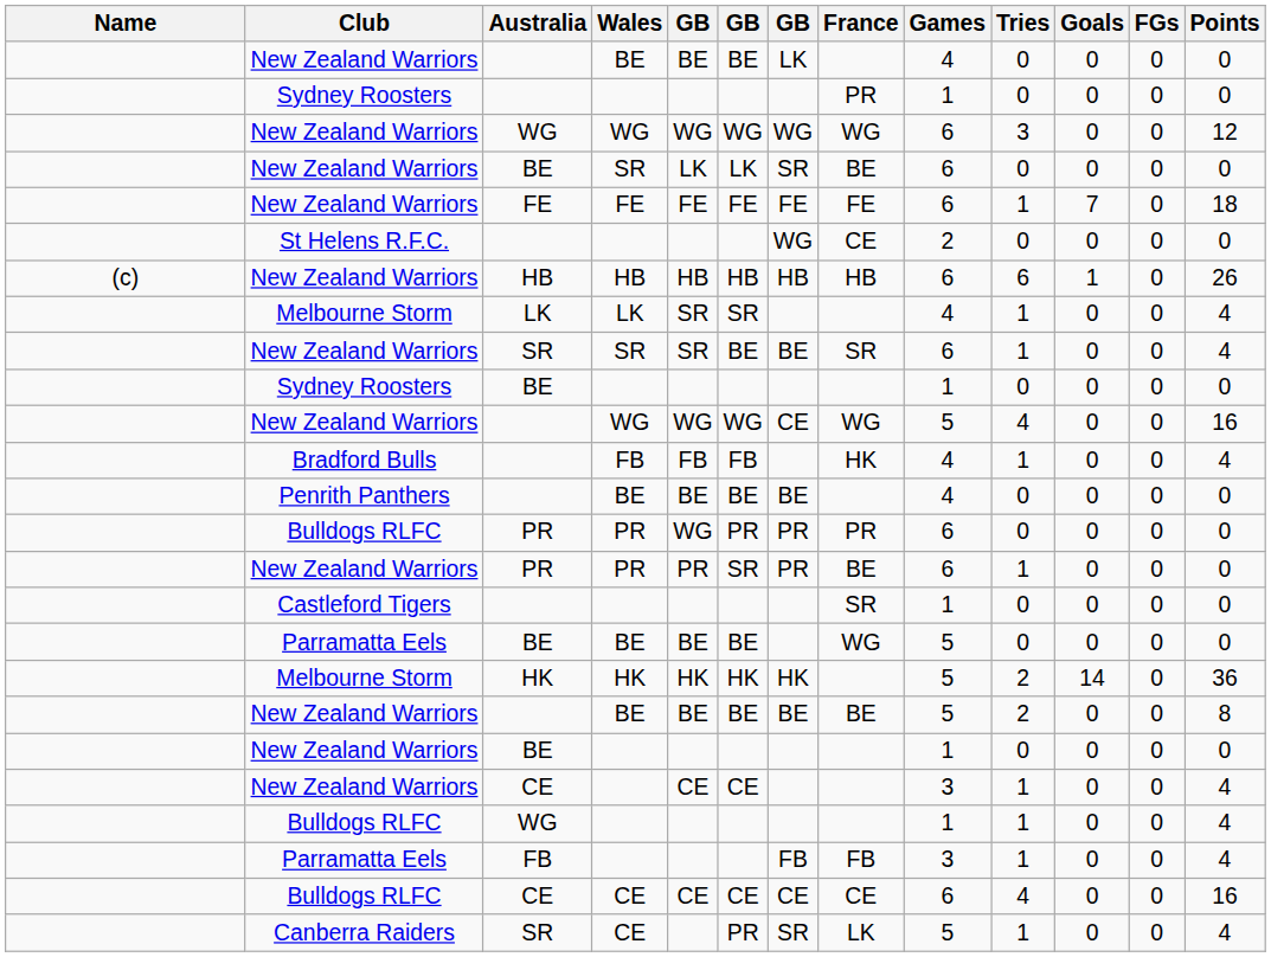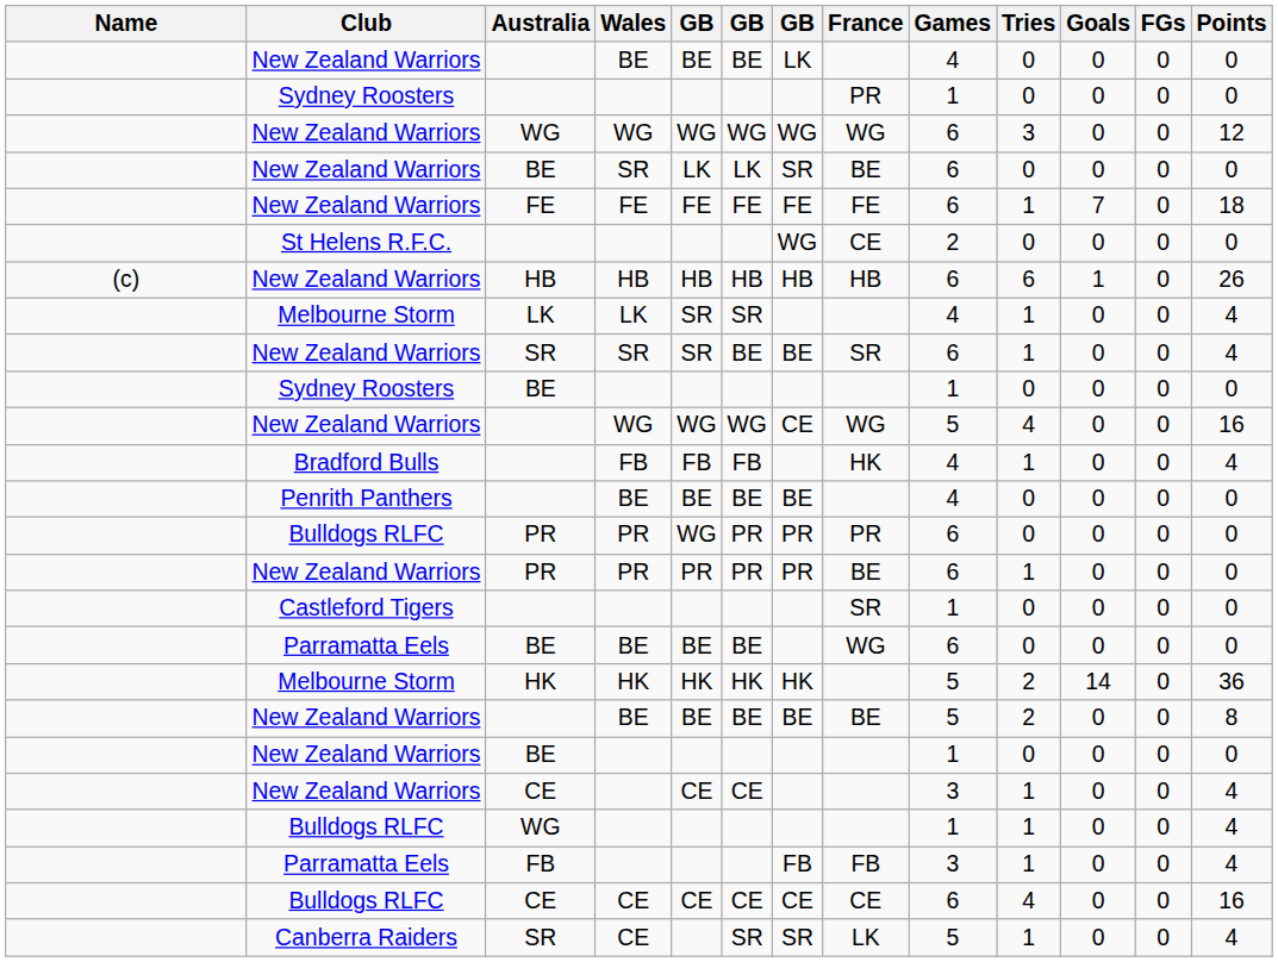 <table class="wikitable sortable" style="text-align: center;">
 <tr>
 <th style="width:10em">Name</th>
 <th>Club</th>
 <th>Australia</th>
 <th>Wales</th>
 <th>GB</th>
 <th>GB</th>
 <th>GB</th>
 <th>France</th>
 <th>Games</th>
 <th>Tries</th>
 <th>Goals</th>
 <th>FGs</th>
 <th>Points</th>
 </tr>
 <tr>
 <td></td>
 <td> <a href='#'>New Zealand Warriors</a></td>
 <td></td>
 <td>BE</td>
 <td>BE</td>
 <td>BE</td>
 <td>LK</td>
 <td></td>
 <td>4</td>
 <td>0</td>
 <td>0</td>
 <td>0</td>
 <td>0</td>
 </tr>
 <tr>
 <td></td>
 <td> <a href='#'>Sydney Roosters</a></td>
 <td></td>
 <td></td>
 <td></td>
 <td></td>
 <td></td>
 <td>PR</td>
 <td>1</td>
 <td>0</td>
 <td>0</td>
 <td>0</td>
 <td>0</td>
 </tr>
 <tr>
 <td></td>
 <td> <a href='#'>New Zealand Warriors</a></td>
 <td>WG</td>
 <td>WG</td>
 <td>WG</td>
 <td>WG</td>
 <td>WG</td>
 <td>WG</td>
 <td>6</td>
 <td>3</td>
 <td>0</td>
 <td>0</td>
 <td>12</td>
 </tr>
 <tr>
 <td></td>
 <td> <a href='#'>New Zealand Warriors</a></td>
 <td>BE</td>
 <td>SR</td>
 <td>LK</td>
 <td>LK</td>
 <td>SR</td>
 <td>BE</td>
 <td>6</td>
 <td>0</td>
 <td>0</td>
 <td>0</td>
 <td>0</td>
 </tr>
 <tr>
 <td></td>
 <td> <a href='#'>New Zealand Warriors</a></td>
 <td>FE</td>
 <td>FE</td>
 <td>FE</td>
 <td>FE</td>
 <td>FE</td>
 <td>FE</td>
 <td>6</td>
 <td>1</td>
 <td>7</td>
 <td>0</td>
 <td>18</td>
 </tr>
 <tr>
 <td></td>
 <td> <a href='#'>St Helens R.F.C.</a></td>
 <td></td>
 <td></td>
 <td></td>
 <td></td>
 <td>WG</td>
 <td>CE</td>
 <td>2</td>
 <td>0</td>
 <td>0</td>
 <td>0</td>
 <td>0</td>
 </tr>
 <tr>
 <td> (c)</td>
 <td> <a href='#'>New Zealand Warriors</a></td>
 <td>HB</td>
 <td>HB</td>
 <td>HB</td>
 <td>HB</td>
 <td>HB</td>
 <td>HB</td>
 <td>6</td>
 <td>6</td>
 <td>1</td>
 <td>0</td>
 <td>26</td>
 </tr>
 <tr>
 <td></td>
 <td> <a href='#'>Melbourne Storm</a></td>
 <td>LK</td>
 <td>LK</td>
 <td>SR</td>
 <td>SR</td>
 <td></td>
 <td></td>
 <td>4</td>
 <td>1</td>
 <td>0</td>
 <td>0</td>
 <td>4</td>
 </tr>
 <tr>
 <td></td>
 <td> <a href='#'>New Zealand Warriors</a></td>
 <td>SR</td>
 <td>SR</td>
 <td>SR</td>
 <td>BE</td>
 <td>BE</td>
 <td>SR</td>
 <td>6</td>
 <td>1</td>
 <td>0</td>
 <td>0</td>
 <td>4</td>
 </tr>
 <tr>
 <td></td>
 <td> <a href='#'>Sydney Roosters</a></td>
 <td>BE</td>
 <td></td>
 <td></td>
 <td></td>
 <td></td>
 <td></td>
 <td>1</td>
 <td>0</td>
 <td>0</td>
 <td>0</td>
 <td>0</td>
 </tr>
 <tr>
 <td></td>
 <td> <a href='#'>New Zealand Warriors</a></td>
 <td></td>
 <td>WG</td>
 <td>WG</td>
 <td>WG</td>
 <td>CE</td>
 <td>WG</td>
 <td>5</td>
 <td>4</td>
 <td>0</td>
 <td>0</td>
 <td>16</td>
 </tr>
 <tr>
 <td></td>
 <td> <a href='#'>Bradford Bulls</a></td>
 <td></td>
 <td>FB</td>
 <td>FB</td>
 <td>FB</td>
 <td></td>
 <td>HK</td>
 <td>4</td>
 <td>1</td>
 <td>0</td>
 <td>0</td>
 <td>4</td>
 </tr>
 <tr>
 <td></td>
 <td> <a href='#'>Penrith Panthers</a></td>
 <td></td>
 <td>BE</td>
 <td>BE</td>
 <td>BE</td>
 <td>BE</td>
 <td></td>
 <td>4</td>
 <td>0</td>
 <td>0</td>
 <td>0</td>
 <td>0</td>
 </tr>
 <tr>
 <td></td>
 <td> <a href='#'>Bulldogs RLFC</a></td>
 <td>PR</td>
 <td>PR</td>
 <td>WG</td>
 <td>PR</td>
 <td>PR</td>
 <td>PR</td>
 <td>6</td>
 <td>0</td>
 <td>0</td>
 <td>0</td>
 <td>0</td>
 </tr>
 <tr>
 <td></td>
 <td> <a href='#'>New Zealand Warriors</a></td>
 <td>PR</td>
 <td>PR</td>
 <td>PR</td>
-<td>SR</td>
+<td>PR</td>
 <td>PR</td>
 <td>BE</td>
 <td>6</td>
 <td>1</td>
 <td>0</td>
 <td>0</td>
 <td>0</td>
 </tr>
 <tr>
 <td></td>
 <td> <a href='#'>Castleford Tigers</a></td>
 <td></td>
 <td></td>
 <td></td>
 <td></td>
 <td></td>
 <td>SR</td>
 <td>1</td>
 <td>0</td>
 <td>0</td>
 <td>0</td>
 <td>0</td>
 </tr>
 <tr>
 <td></td>
 <td> <a href='#'>Parramatta Eels</a></td>
 <td>BE</td>
 <td>BE</td>
 <td>BE</td>
 <td>BE</td>
 <td></td>
 <td>WG</td>
-<td>5</td>
+<td>6</td>
 <td>0</td>
 <td>0</td>
 <td>0</td>
 <td>0</td>
 </tr>
 <tr>
 <td></td>
 <td> <a href='#'>Melbourne Storm</a></td>
 <td>HK</td>
 <td>HK</td>
 <td>HK</td>
 <td>HK</td>
 <td>HK</td>
 <td></td>
 <td>5</td>
 <td>2</td>
 <td>14</td>
 <td>0</td>
 <td>36</td>
 </tr>
 <tr>
 <td></td>
 <td> <a href='#'>New Zealand Warriors</a></td>
 <td></td>
 <td>BE</td>
 <td>BE</td>
 <td>BE</td>
 <td>BE</td>
 <td>BE</td>
 <td>5</td>
 <td>2</td>
 <td>0</td>
 <td>0</td>
 <td>8</td>
 </tr>
 <tr>
 <td></td>
 <td> <a href='#'>New Zealand Warriors</a></td>
 <td>BE</td>
 <td></td>
 <td></td>
 <td></td>
 <td></td>
 <td></td>
 <td>1</td>
 <td>0</td>
 <td>0</td>
 <td>0</td>
 <td>0</td>
 </tr>
 <tr>
 <td></td>
 <td> <a href='#'>New Zealand Warriors</a></td>
 <td>CE</td>
 <td></td>
 <td>CE</td>
 <td>CE</td>
 <td></td>
 <td></td>
 <td>3</td>
 <td>1</td>
 <td>0</td>
 <td>0</td>
 <td>4</td>
 </tr>
 <tr>
 <td></td>
 <td> <a href='#'>Bulldogs RLFC</a></td>
 <td>WG</td>
 <td></td>
 <td></td>
 <td></td>
 <td></td>
 <td></td>
 <td>1</td>
 <td>1</td>
 <td>0</td>
 <td>0</td>
 <td>4</td>
 </tr>
 <tr>
 <td></td>
 <td> <a href='#'>Parramatta Eels</a></td>
 <td>FB</td>
 <td></td>
 <td></td>
 <td></td>
 <td>FB</td>
 <td>FB</td>
 <td>3</td>
 <td>1</td>
 <td>0</td>
 <td>0</td>
 <td>4</td>
 </tr>
 <tr>
 <td></td>
 <td> <a href='#'>Bulldogs RLFC</a></td>
 <td>CE</td>
 <td>CE</td>
 <td>CE</td>
 <td>CE</td>
 <td>CE</td>
 <td>CE</td>
 <td>6</td>
 <td>4</td>
 <td>0</td>
 <td>0</td>
 <td>16</td>
 </tr>
 <tr>
 <td></td>
 <td> <a href='#'>Canberra Raiders</a></td>
 <td>SR</td>
 <td>CE</td>
 <td></td>
-<td>PR</td>
+<td>SR</td>
 <td>SR</td>
 <td>LK</td>
 <td>5</td>
 <td>1</td>
 <td>0</td>
 <td>0</td>
 <td>4</td>
 </tr>
 </table>
